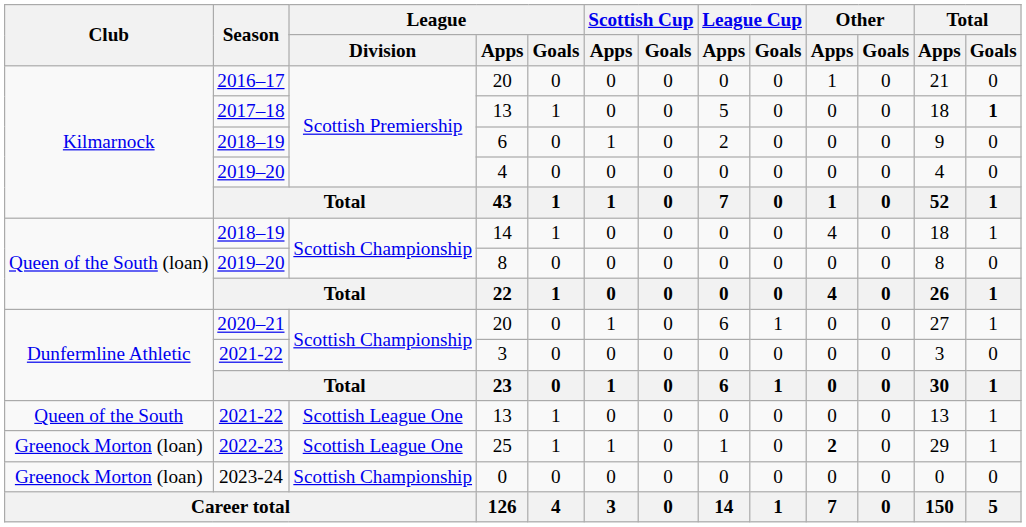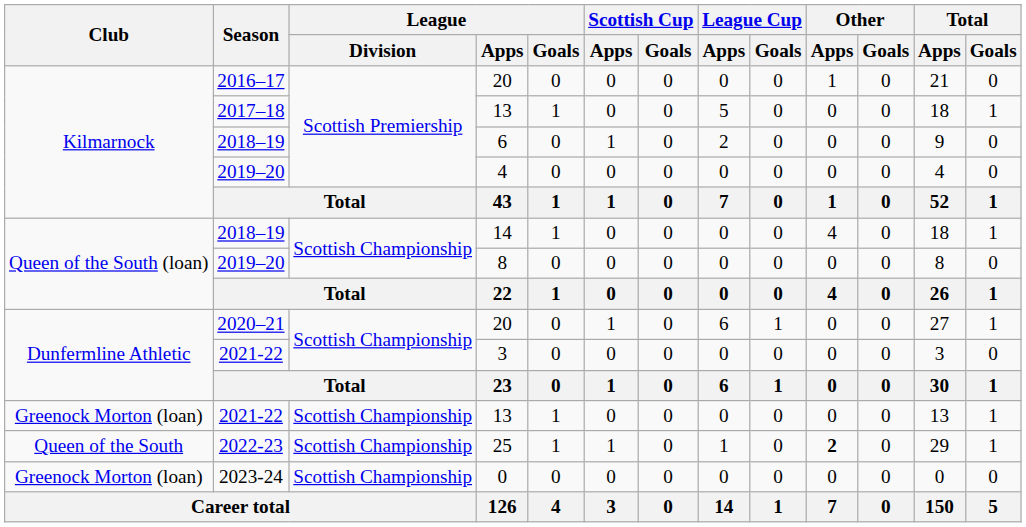 <table class="wikitable" style="text-align:center">
 <tr>
 <th rowspan="2">Club</th>
 <th rowspan="2">Season</th>
 <th colspan="3">League</th>
 <th colspan="2"><a href='#'>Scottish Cup</a></th>
 <th colspan="2"><a href='#'>League Cup</a></th>
 <th colspan="2">Other</th>
 <th colspan="2">Total</th>
 </tr>
 <tr>
 <th>Division</th>
 <th>Apps</th>
 <th>Goals</th>
 <th>Apps</th>
 <th>Goals</th>
 <th>Apps</th>
 <th>Goals</th>
 <th>Apps</th>
 <th>Goals</th>
 <th>Apps</th>
 <th>Goals</th>
 </tr>
 <tr>
 <td rowspan="5"><a href='#'>Kilmarnock</a></td>
 <td><a href='#'>2016–17</a></td>
 <td rowspan="4"><a href='#'>Scottish Premiership</a></td>
 <td>20</td>
 <td>0</td>
 <td>0</td>
 <td>0</td>
 <td>0</td>
 <td>0</td>
 <td>1</td>
 <td>0</td>
 <td>21</td>
 <td>0</td>
 </tr>
 <tr>
 <td><a href='#'>2017–18</a></td>
 <td>13</td>
 <td>1</td>
 <td>0</td>
 <td>0</td>
 <td>5</td>
 <td>0</td>
 <td>0</td>
 <td>0</td>
 <td>18</td>
-<td><strong>1</strong></td>
+<td>1</td>
 </tr>
 <tr>
 <td><a href='#'>2018–19</a></td>
 <td>6</td>
 <td>0</td>
 <td>1</td>
 <td>0</td>
 <td>2</td>
 <td>0</td>
 <td>0</td>
 <td>0</td>
 <td>9</td>
 <td>0</td>
 </tr>
 <tr>
 <td><a href='#'>2019–20</a></td>
 <td>4</td>
 <td>0</td>
 <td>0</td>
 <td>0</td>
 <td>0</td>
 <td>0</td>
 <td>0</td>
 <td>0</td>
 <td>4</td>
 <td>0</td>
 </tr>
 <tr>
 <th colspan=2>Total</th>
 <th>43</th>
 <th>1</th>
 <th>1</th>
 <th>0</th>
 <th>7</th>
 <th>0</th>
 <th>1</th>
 <th>0</th>
 <th>52</th>
 <th>1</th>
 </tr>
 <tr>
 <td rowspan="3"><a href='#'>Queen of the South</a> (loan)</td>
 <td><a href='#'>2018–19</a></td>
 <td rowspan=2><a href='#'>Scottish Championship</a></td>
 <td>14</td>
 <td>1</td>
 <td>0</td>
 <td>0</td>
 <td>0</td>
 <td>0</td>
 <td>4</td>
 <td>0</td>
 <td>18</td>
 <td>1</td>
 </tr>
 <tr>
 <td><a href='#'>2019–20</a></td>
 <td>8</td>
 <td>0</td>
 <td>0</td>
 <td>0</td>
 <td>0</td>
 <td>0</td>
 <td>0</td>
 <td>0</td>
 <td>8</td>
 <td>0</td>
 </tr>
 <tr>
 <th colspan=2>Total</th>
 <th>22</th>
 <th>1</th>
 <th>0</th>
 <th>0</th>
 <th>0</th>
 <th>0</th>
 <th>4</th>
 <th>0</th>
 <th>26</th>
 <th>1</th>
 </tr>
 <tr>
 <td rowspan=3><a href='#'>Dunfermline Athletic</a></td>
 <td><a href='#'>2020–21</a></td>
 <td rowspan="2"><a href='#'>Scottish Championship</a></td>
 <td>20</td>
 <td>0</td>
 <td>1</td>
 <td>0</td>
 <td>6</td>
 <td>1</td>
 <td>0</td>
 <td>0</td>
 <td>27</td>
 <td>1</td>
 </tr>
 <tr>
 <td><a href='#'>2021-22</a></td>
 <td>3</td>
 <td>0</td>
 <td>0</td>
 <td>0</td>
 <td>0</td>
 <td>0</td>
 <td>0</td>
 <td>0</td>
 <td>3</td>
 <td>0</td>
 </tr>
 <tr>
 <th colspan=2>Total</th>
 <th>23</th>
 <th>0</th>
 <th>1</th>
 <th>0</th>
 <th>6</th>
 <th>1</th>
 <th>0</th>
 <th>0</th>
 <th>30</th>
 <th>1</th>
 </tr>
 <tr>
-<td><a href='#'>Queen of the South</a></td>
+<td><a href='#'>Greenock Morton</a> (loan)</td>
 <td><a href='#'>2021-22</a></td>
-<td><a href='#'>Scottish League One</a></td>
+<td><a href='#'>Scottish Championship</a></td>
 <td>13</td>
 <td>1</td>
 <td>0</td>
 <td>0</td>
 <td>0</td>
 <td>0</td>
 <td>0</td>
 <td>0</td>
 <td>13</td>
 <td>1</td>
 </tr>
 <tr>
-<td><a href='#'>Greenock Morton</a> (loan)</td>
+<td><a href='#'>Queen of the South</a></td>
 <td><a href='#'>2022-23</a></td>
-<td><a href='#'>Scottish League One</a></td>
+<td><a href='#'>Scottish Championship</a></td>
 <td>25</td>
 <td>1</td>
 <td>1</td>
 <td>0</td>
 <td>1</td>
 <td>0</td>
 <td><strong>2</strong></td>
 <td>0</td>
 <td>29</td>
 <td>1</td>
 </tr>
 <tr>
 <td><a href='#'>Greenock Morton</a> (loan)</td>
 <td>2023-24</td>
 <td><a href='#'>Scottish Championship</a></td>
 <td>0</td>
 <td>0</td>
 <td>0</td>
 <td>0</td>
 <td>0</td>
 <td>0</td>
 <td>0</td>
 <td>0</td>
 <td>0</td>
 <td>0</td>
 </tr>
 <tr>
 <th colspan="3">Career total</th>
 <th>126</th>
 <th>4</th>
 <th>3</th>
 <th>0</th>
 <th>14</th>
 <th>1</th>
 <th>7</th>
 <th>0</th>
 <th>150</th>
 <th>5</th>
 </tr>
 </table>
